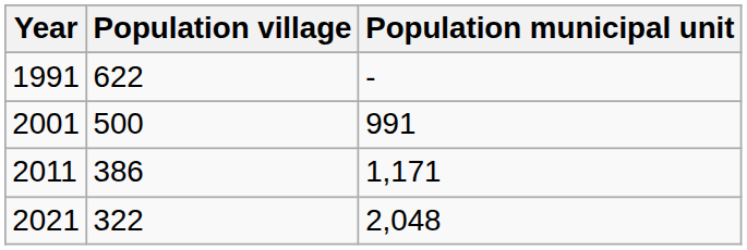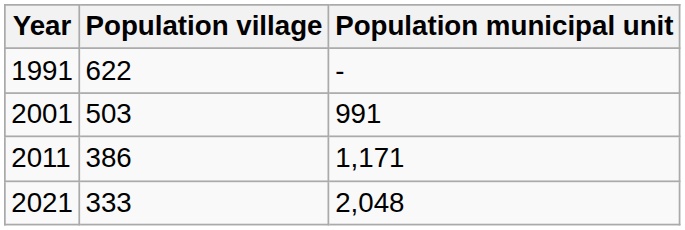 <table class=wikitable>
 <tr>
 <th>Year</th>
 <th>Population village</th>
 <th>Population municipal unit</th>
 </tr>
 <tr>
 <td>1991</td>
 <td>622</td>
 <td>-</td>
 </tr>
 <tr>
 <td>2001</td>
-<td>500</td>
+<td>503</td>
 <td>991</td>
 </tr>
 <tr>
 <td>2011</td>
 <td>386</td>
 <td>1,171</td>
 </tr>
 <tr>
 <td>2021</td>
-<td>322</td>
+<td>333</td>
 <td>2,048</td>
 </tr>
 </table>
